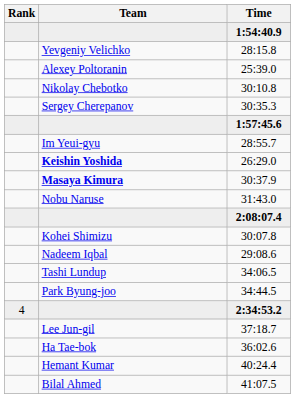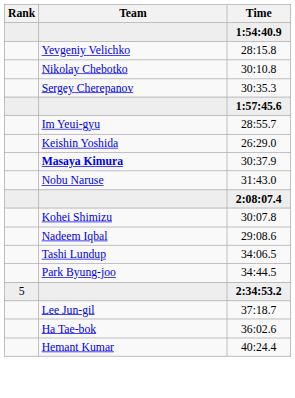 <table class=wikitable style="text-align:center">
 <tr>
 <th width=40>Rank</th>
 <th width=250>Team</th>
 <th width=80>Time</th>
 </tr>
 <tr bgcolor=eeeeee>
 <td></td>
 <td align=left></td>
 <td><strong>1:54:40.9</strong></td>
 </tr>
 <tr>
 <td></td>
 <td align=left><a href='#'>Yevgeniy Velichko</a></td>
 <td>28:15.8</td>
-</tr>
-<tr>
-<td></td>
-<td align=left><a href='#'>Alexey Poltoranin</a></td>
-<td>25:39.0</td>
 </tr>
 <tr>
 <td></td>
 <td align=left><a href='#'>Nikolay Chebotko</a></td>
 <td>30:10.8</td>
 </tr>
 <tr>
 <td></td>
 <td align=left><a href='#'>Sergey Cherepanov</a></td>
 <td>30:35.3</td>
 </tr>
 <tr bgcolor=eeeeee>
 <td></td>
 <td align=left></td>
 <td><strong>1:57:45.6</strong></td>
 </tr>
 <tr>
 <td></td>
 <td align=left><a href='#'>Im Yeui-gyu</a></td>
 <td>28:55.7</td>
 </tr>
 <tr>
 <td></td>
-<td align=left><strong><a href='#'>Keishin Yoshida</a></strong></td>
+<td align=left><a href='#'>Keishin Yoshida</a></td>
 <td>26:29.0</td>
 </tr>
 <tr>
 <td></td>
 <td align=left><strong><a href='#'>Masaya Kimura</a></strong></td>
 <td>30:37.9</td>
 </tr>
 <tr>
 <td></td>
 <td align=left><a href='#'>Nobu Naruse</a></td>
 <td>31:43.0</td>
 </tr>
 <tr bgcolor=eeeeee>
 <td></td>
 <td align=left></td>
 <td><strong>2:08:07.4</strong></td>
 </tr>
 <tr>
 <td></td>
 <td align=left><a href='#'>Kohei Shimizu</a></td>
 <td>30:07.8</td>
 </tr>
 <tr>
 <td></td>
 <td align=left><a href='#'>Nadeem Iqbal</a></td>
 <td>29:08.6</td>
 </tr>
 <tr>
 <td></td>
 <td align=left><a href='#'>Tashi Lundup</a></td>
 <td>34:06.5</td>
 </tr>
 <tr>
 <td></td>
 <td align=left><a href='#'>Park Byung-joo</a></td>
 <td>34:44.5</td>
 </tr>
 <tr bgcolor=eeeeee>
-<td>4</td>
+<td>5</td>
 <td align=left></td>
 <td><strong>2:34:53.2</strong></td>
 </tr>
 <tr>
 <td></td>
 <td align=left><a href='#'>Lee Jun-gil</a></td>
 <td>37:18.7</td>
 </tr>
 <tr>
 <td></td>
 <td align=left><a href='#'>Ha Tae-bok</a></td>
 <td>36:02.6</td>
 </tr>
 <tr>
 <td></td>
 <td align=left><a href='#'>Hemant Kumar</a></td>
 <td>40:24.4</td>
 </tr>
-<tr>
-<td></td>
-<td align=left><a href='#'>Bilal Ahmed</a></td>
-<td>41:07.5</td>
-</tr>
 </table>
